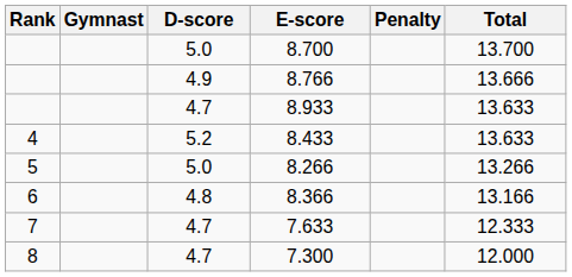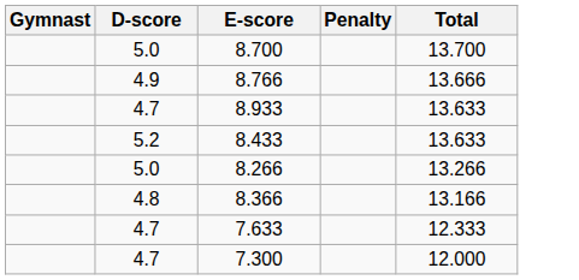 <table class="wikitable" style="text-align:center">
 <tr>
-<th>Rank</th>
 <th>Gymnast</th>
 <th style="width:5em">D-score</th>
 <th style="width:6em">E-score</th>
 <th style="width:3em">Penalty</th>
 <th style="width:6em">Total</th>
 </tr>
 <tr>
-<td></td>
 <td align=left></td>
 <td>5.0</td>
 <td>8.700</td>
 <td></td>
 <td>13.700</td>
 </tr>
 <tr>
-<td></td>
 <td align=left></td>
 <td>4.9</td>
 <td>8.766</td>
 <td></td>
 <td>13.666</td>
 </tr>
 <tr>
-<td></td>
 <td align=left></td>
 <td>4.7</td>
 <td>8.933</td>
 <td></td>
 <td>13.633</td>
 </tr>
 <tr>
-<td>4</td>
 <td align=left></td>
 <td>5.2</td>
 <td>8.433</td>
 <td></td>
 <td>13.633</td>
 </tr>
 <tr>
-<td>5</td>
 <td align=left></td>
 <td>5.0</td>
 <td>8.266</td>
 <td></td>
 <td>13.266</td>
 </tr>
 <tr>
-<td>6</td>
 <td align=left></td>
 <td>4.8</td>
 <td>8.366</td>
 <td></td>
 <td>13.166</td>
 </tr>
 <tr>
-<td>7</td>
 <td align=left></td>
 <td>4.7</td>
 <td>7.633</td>
 <td></td>
 <td>12.333</td>
 </tr>
 <tr>
-<td>8</td>
 <td align=left></td>
 <td>4.7</td>
 <td>7.300</td>
 <td></td>
 <td>12.000</td>
 </tr>
 </table>
